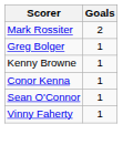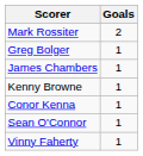 <table class="wikitable">
 <tr>
 <th>Scorer</th>
 <th>Goals</th>
 </tr>
 <tr>
 <td> <a href='#'>Mark Rossiter</a></td>
 <td align=center>2</td>
 </tr>
 <tr>
 <td> <a href='#'>Greg Bolger</a></td>
+<td align=center>1</td>
+</tr>
+<tr>
+<td> <a href='#'>James Chambers</a></td>
 <td align=center>1</td>
 </tr>
 <tr>
 <td> Kenny Browne</td>
 <td align=center>1</td>
 </tr>
 <tr>
 <td> <a href='#'>Conor Kenna</a></td>
 <td align=center>1</td>
 </tr>
 <tr>
 <td> <a href='#'>Sean O'Connor</a></td>
 <td align=center>1</td>
 </tr>
 <tr>
 <td> <a href='#'>Vinny Faherty</a></td>
 <td align=center>1</td>
 </tr>
 </table>
